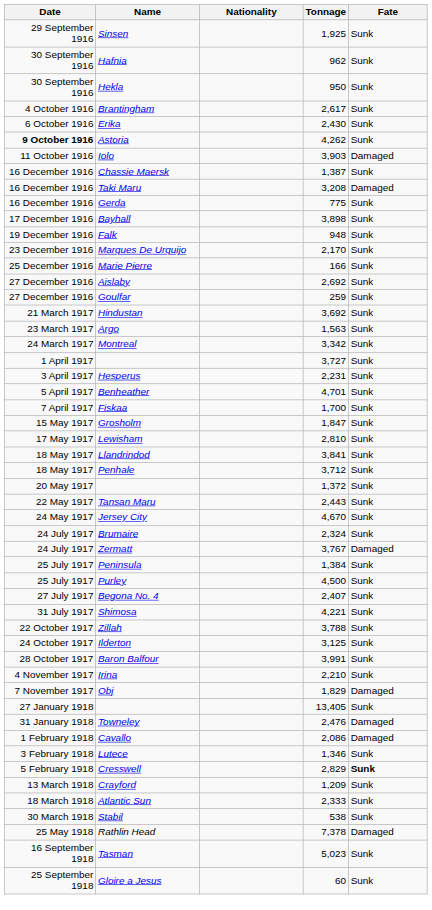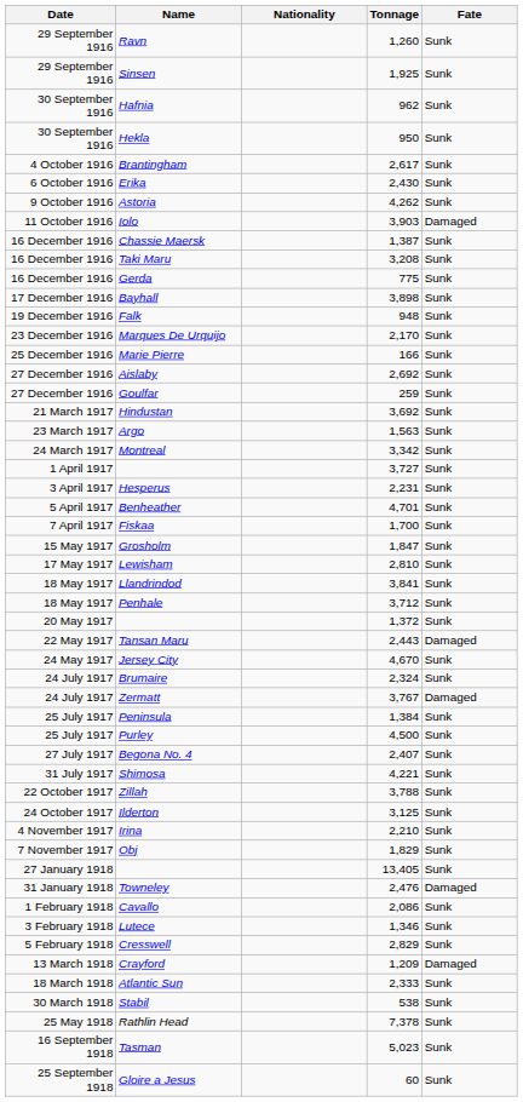 <table class="wikitable sortable">
 <tr>
 <th width="140px">Date</th>
 <th width="160px">Name</th>
 <th width="160px">Nationality</th>
 <th width="25px">Tonnage</th>
 <th width="120px">Fate</th>
+</tr>
+<tr>
+<td align="right">29 September 1916</td>
+<td align="left"><a href='#'><em>Ravn</em></a></td>
+<td align="left"></td>
+<td align="right">1,260</td>
+<td align="left">Sunk</td>
 </tr>
 <tr>
 <td align="right">29 September 1916</td>
 <td align="left"><a href='#'><em>Sinsen</em></a></td>
 <td align="left"></td>
 <td align="right">1,925</td>
 <td align="left">Sunk</td>
 </tr>
 <tr>
 <td align="right">30 September 1916</td>
 <td align="left"><a href='#'><em>Hafnia</em></a></td>
 <td align="left"></td>
 <td align="right">962</td>
 <td align="left">Sunk</td>
 </tr>
 <tr>
 <td align="right">30 September 1916</td>
 <td align="left"><a href='#'><em>Hekla</em></a></td>
 <td align="left"></td>
 <td align="right">950</td>
 <td align="left">Sunk</td>
 </tr>
 <tr>
 <td align="right">4 October 1916</td>
 <td align="left"><a href='#'><em>Brantingham</em></a></td>
 <td align="left"></td>
 <td align="right">2,617</td>
 <td align="left">Sunk</td>
 </tr>
 <tr>
 <td align="right">6 October 1916</td>
 <td align="left"><a href='#'><em>Erika</em></a></td>
 <td align="left"></td>
 <td align="right">2,430</td>
 <td align="left">Sunk</td>
 </tr>
 <tr>
-<td align="right"><strong>9 October 1916</strong></td>
+<td align="right">9 October 1916</td>
 <td align="left"><a href='#'><em>Astoria</em></a></td>
 <td align="left"></td>
 <td align="right">4,262</td>
 <td align="left">Sunk</td>
 </tr>
 <tr>
 <td align="right">11 October 1916</td>
 <td align="left"><a href='#'><em>Iolo</em></a></td>
 <td align="left"></td>
 <td align="right">3,903</td>
 <td align="left">Damaged</td>
 </tr>
 <tr>
 <td align="right">16 December 1916</td>
 <td align="left"><a href='#'><em>Chassie Maersk</em></a></td>
 <td align="left"></td>
 <td align="right">1,387</td>
 <td align="left">Sunk</td>
 </tr>
 <tr>
 <td align="right">16 December 1916</td>
 <td align="left"><a href='#'><em>Taki Maru</em></a></td>
 <td align="left"></td>
 <td align="right">3,208</td>
-<td align="left">Damaged</td>
+<td align="left">Sunk</td>
 </tr>
 <tr>
 <td align="right">16 December 1916</td>
 <td align="left"><a href='#'><em>Gerda</em></a></td>
 <td align="left"></td>
 <td align="right">775</td>
 <td align="left">Sunk</td>
 </tr>
 <tr>
 <td align="right">17 December 1916</td>
 <td align="left"><a href='#'><em>Bayhall</em></a></td>
 <td align="left"></td>
 <td align="right">3,898</td>
 <td align="left">Sunk</td>
 </tr>
 <tr>
 <td align="right">19 December 1916</td>
 <td align="left"><a href='#'><em>Falk</em></a></td>
 <td align="left"></td>
 <td align="right">948</td>
 <td align="left">Sunk</td>
 </tr>
 <tr>
 <td align="right">23 December 1916</td>
 <td align="left"><a href='#'><em>Marques De Urquijo</em></a></td>
 <td align="left"></td>
 <td align="right">2,170</td>
 <td align="left">Sunk</td>
 </tr>
 <tr>
 <td align="right">25 December 1916</td>
 <td align="left"><a href='#'><em>Marie Pierre</em></a></td>
 <td align="left"></td>
 <td align="right">166</td>
 <td align="left">Sunk</td>
 </tr>
 <tr>
 <td align="right">27 December 1916</td>
 <td align="left"><a href='#'><em>Aislaby</em></a></td>
 <td align="left"></td>
 <td align="right">2,692</td>
 <td align="left">Sunk</td>
 </tr>
 <tr>
 <td align="right">27 December 1916</td>
 <td align="left"><a href='#'><em>Goulfar</em></a></td>
 <td align="left"></td>
 <td align="right">259</td>
 <td align="left">Sunk</td>
 </tr>
 <tr>
 <td align="right">21 March 1917</td>
 <td align="left"><a href='#'><em>Hindustan</em></a></td>
 <td align="left"></td>
 <td align="right">3,692</td>
 <td align="left">Sunk</td>
 </tr>
 <tr>
 <td align="right">23 March 1917</td>
 <td align="left"><a href='#'><em>Argo</em></a></td>
 <td align="left"></td>
 <td align="right">1,563</td>
 <td align="left">Sunk</td>
 </tr>
 <tr>
 <td align="right">24 March 1917</td>
 <td align="left"><a href='#'><em>Montreal</em></a></td>
 <td align="left"></td>
 <td align="right">3,342</td>
 <td align="left">Sunk</td>
 </tr>
 <tr>
 <td align="right">1 April 1917</td>
 <td align="left"></td>
 <td align="left"></td>
 <td align="right">3,727</td>
 <td align="left">Sunk</td>
 </tr>
 <tr>
 <td align="right">3 April 1917</td>
 <td align="left"><a href='#'><em>Hesperus</em></a></td>
 <td align="left"></td>
 <td align="right">2,231</td>
 <td align="left">Sunk</td>
 </tr>
 <tr>
 <td align="right">5 April 1917</td>
 <td align="left"><a href='#'><em>Benheather</em></a></td>
 <td align="left"></td>
 <td align="right">4,701</td>
 <td align="left">Sunk</td>
 </tr>
 <tr>
 <td align="right">7 April 1917</td>
 <td align="left"><a href='#'><em>Fiskaa</em></a></td>
 <td align="left"></td>
 <td align="right">1,700</td>
 <td align="left">Sunk</td>
 </tr>
 <tr>
 <td align="right">15 May 1917</td>
 <td align="left"><a href='#'><em>Grosholm</em></a></td>
 <td align="left"></td>
 <td align="right">1,847</td>
 <td align="left">Sunk</td>
 </tr>
 <tr>
 <td align="right">17 May 1917</td>
 <td align="left"><a href='#'><em>Lewisham</em></a></td>
 <td align="left"></td>
 <td align="right">2,810</td>
 <td align="left">Sunk</td>
 </tr>
 <tr>
 <td align="right">18 May 1917</td>
 <td align="left"><a href='#'><em>Llandrindod</em></a></td>
 <td align="left"></td>
 <td align="right">3,841</td>
 <td align="left">Sunk</td>
 </tr>
 <tr>
 <td align="right">18 May 1917</td>
 <td align="left"><a href='#'><em>Penhale</em></a></td>
 <td align="left"></td>
 <td align="right">3,712</td>
 <td align="left">Sunk</td>
 </tr>
 <tr>
 <td align="right">20 May 1917</td>
 <td align="left"></td>
 <td align="left"></td>
 <td align="right">1,372</td>
 <td align="left">Sunk</td>
 </tr>
 <tr>
 <td align="right">22 May 1917</td>
 <td align="left"><a href='#'><em>Tansan Maru</em></a></td>
 <td align="left"></td>
 <td align="right">2,443</td>
-<td align="left">Sunk</td>
+<td align="left">Damaged</td>
 </tr>
 <tr>
 <td align="right">24 May 1917</td>
 <td align="left"><a href='#'><em>Jersey City</em></a></td>
 <td align="left"></td>
 <td align="right">4,670</td>
 <td align="left">Sunk</td>
 </tr>
 <tr>
 <td align="right">24 July 1917</td>
 <td align="left"><a href='#'><em>Brumaire</em></a></td>
 <td align="left"></td>
 <td align="right">2,324</td>
 <td align="left">Sunk</td>
 </tr>
 <tr>
 <td align="right">24 July 1917</td>
 <td align="left"><a href='#'><em>Zermatt</em></a></td>
 <td align="left"></td>
 <td align="right">3,767</td>
 <td align="left">Damaged</td>
 </tr>
 <tr>
 <td align="right">25 July 1917</td>
 <td align="left"><a href='#'><em>Peninsula</em></a></td>
 <td align="left"></td>
 <td align="right">1,384</td>
 <td align="left">Sunk</td>
 </tr>
 <tr>
 <td align="right">25 July 1917</td>
 <td align="left"><a href='#'><em>Purley</em></a></td>
 <td align="left"></td>
 <td align="right">4,500</td>
 <td align="left">Sunk</td>
 </tr>
 <tr>
 <td align="right">27 July 1917</td>
 <td align="left"><a href='#'><em>Begona No. 4</em></a></td>
 <td align="left"></td>
 <td align="right">2,407</td>
 <td align="left">Sunk</td>
 </tr>
 <tr>
 <td align="right">31 July 1917</td>
 <td align="left"><a href='#'><em>Shimosa</em></a></td>
 <td align="left"></td>
 <td align="right">4,221</td>
 <td align="left">Sunk</td>
 </tr>
 <tr>
 <td align="right">22 October 1917</td>
 <td align="left"><a href='#'><em>Zillah</em></a></td>
 <td align="left"></td>
 <td align="right">3,788</td>
 <td align="left">Sunk</td>
 </tr>
 <tr>
 <td align="right">24 October 1917</td>
 <td align="left"><a href='#'><em>Ilderton</em></a></td>
 <td align="left"></td>
 <td align="right">3,125</td>
 <td align="left">Sunk</td>
 </tr>
 <tr>
-<td align="right">28 October 1917</td>
-<td align="left"><a href='#'><em>Baron Balfour</em></a></td>
-<td align="left"></td>
-<td align="right">3,991</td>
-<td align="left">Sunk</td>
-</tr>
-<tr>
 <td align="right">4 November 1917</td>
 <td align="left"><a href='#'><em>Irina</em></a></td>
 <td align="left"></td>
 <td align="right">2,210</td>
 <td align="left">Sunk</td>
 </tr>
 <tr>
 <td align="right">7 November 1917</td>
 <td align="left"><a href='#'><em>Obj</em></a></td>
 <td align="left"></td>
 <td align="right">1,829</td>
-<td align="left">Damaged</td>
+<td align="left">Sunk</td>
 </tr>
 <tr>
 <td align="right">27 January 1918</td>
 <td align="left"></td>
 <td align="left"></td>
 <td align="right">13,405</td>
 <td align="left">Sunk</td>
 </tr>
 <tr>
 <td align="right">31 January 1918</td>
 <td align="left"><a href='#'><em>Towneley</em></a></td>
 <td align="left"></td>
 <td align="right">2,476</td>
 <td align="left">Damaged</td>
 </tr>
 <tr>
 <td align="right">1 February 1918</td>
 <td align="left"><a href='#'><em>Cavallo</em></a></td>
 <td align="left"></td>
 <td align="right">2,086</td>
-<td align="left">Damaged</td>
+<td align="left">Sunk</td>
 </tr>
 <tr>
 <td align="right">3 February 1918</td>
 <td align="left"><a href='#'><em>Lutece</em></a></td>
 <td align="left"></td>
 <td align="right">1,346</td>
 <td align="left">Sunk</td>
 </tr>
 <tr>
 <td align="right">5 February 1918</td>
 <td align="left"><a href='#'><em>Cresswell</em></a></td>
 <td align="left"></td>
 <td align="right">2,829</td>
-<td align="left"><strong>Sunk</strong></td>
+<td align="left">Sunk</td>
 </tr>
 <tr>
 <td align="right">13 March 1918</td>
 <td align="left"><a href='#'><em>Crayford</em></a></td>
 <td align="left"></td>
 <td align="right">1,209</td>
-<td align="left">Sunk</td>
+<td align="left">Damaged</td>
 </tr>
 <tr>
 <td align="right">18 March 1918</td>
 <td align="left"><a href='#'><em>Atlantic Sun</em></a></td>
 <td align="left"></td>
 <td align="right">2,333</td>
 <td align="left">Sunk</td>
 </tr>
 <tr>
 <td align="right">30 March 1918</td>
 <td align="left"><a href='#'><em>Stabil</em></a></td>
 <td align="left"></td>
 <td align="right">538</td>
 <td align="left">Sunk</td>
 </tr>
 <tr>
 <td align="right">25 May 1918</td>
 <td align="left"><em>Rathlin Head</em></td>
 <td align="left"></td>
 <td align="right">7,378</td>
-<td align="left">Damaged</td>
+<td align="left">Sunk</td>
 </tr>
 <tr>
 <td align="right">16 September 1918</td>
 <td align="left"><a href='#'><em>Tasman</em></a></td>
 <td align="left"></td>
 <td align="right">5,023</td>
 <td align="left">Sunk</td>
 </tr>
 <tr>
 <td align="right">25 September 1918</td>
 <td align="left"><a href='#'><em>Gloire a Jesus</em></a></td>
 <td align="left"></td>
 <td align="right">60</td>
 <td align="left">Sunk</td>
 </tr>
 </table>
